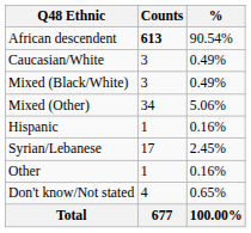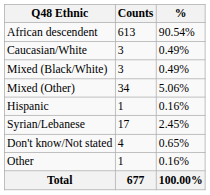 <table class="wikitable sortable">
 <tr>
 <th>Q48 Ethnic</th>
 <th>Counts</th>
 <th>%</th>
 </tr>
 <tr>
 <td>African descendent</td>
-<td><strong>613</strong></td>
+<td>613</td>
 <td>90.54%</td>
 </tr>
 <tr>
 <td>Caucasian/White</td>
 <td>3</td>
 <td>0.49%</td>
 </tr>
 <tr>
 <td>Mixed (Black/White)</td>
 <td>3</td>
 <td>0.49%</td>
 </tr>
 <tr>
 <td>Mixed (Other)</td>
 <td>34</td>
 <td>5.06%</td>
 </tr>
 <tr>
 <td>Hispanic</td>
 <td>1</td>
 <td>0.16%</td>
 </tr>
 <tr>
 <td>Syrian/Lebanese</td>
 <td>17</td>
 <td>2.45%</td>
 </tr>
 <tr>
+<td>Don't know/Not stated</td>
+<td>4</td>
+<td>0.65%</td>
+</tr>
+<tr>
 <td>Other</td>
 <td>1</td>
 <td>0.16%</td>
-</tr>
-<tr>
-<td>Don't know/Not stated</td>
-<td>4</td>
-<td>0.65%</td>
 </tr>
 <tr>
 <th>Total</th>
 <th>677</th>
 <th>100.00%</th>
 </tr>
 </table>
